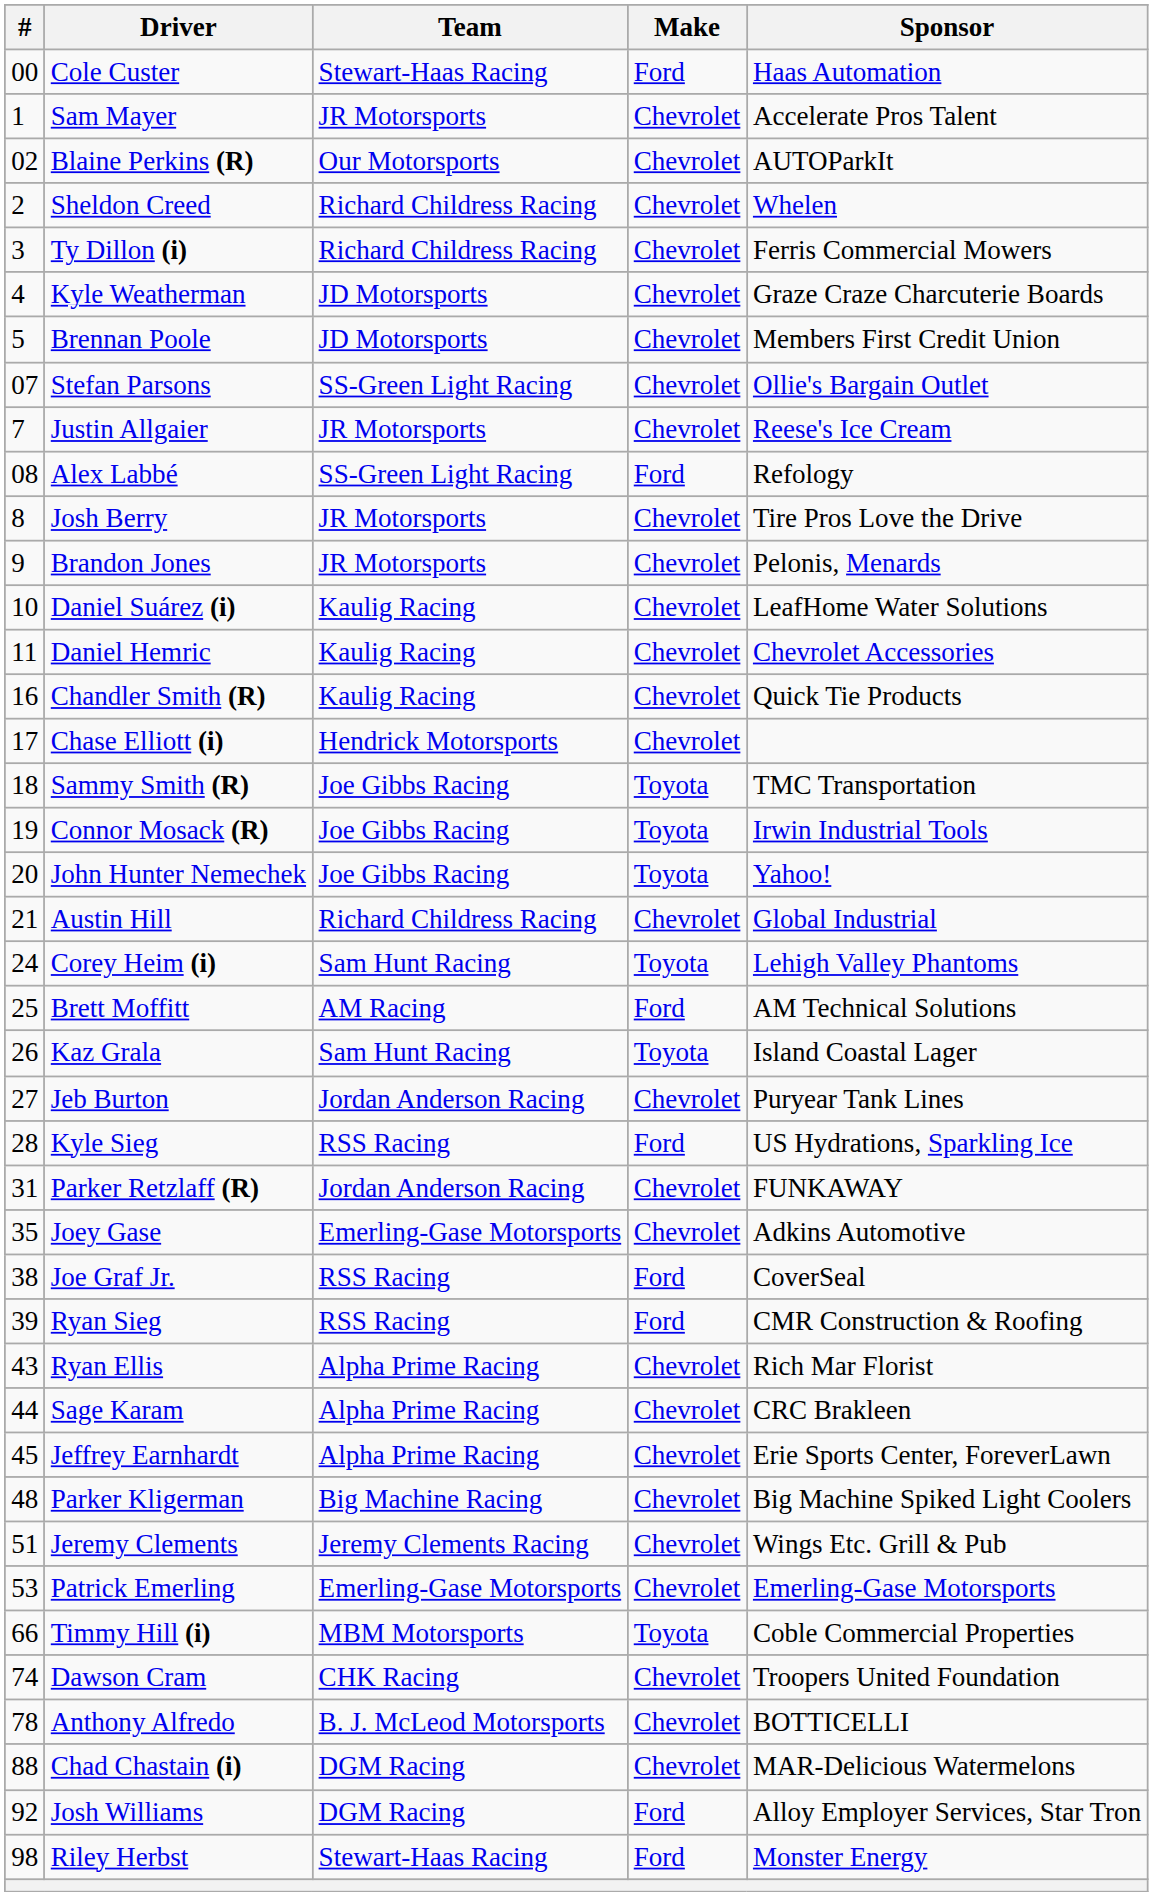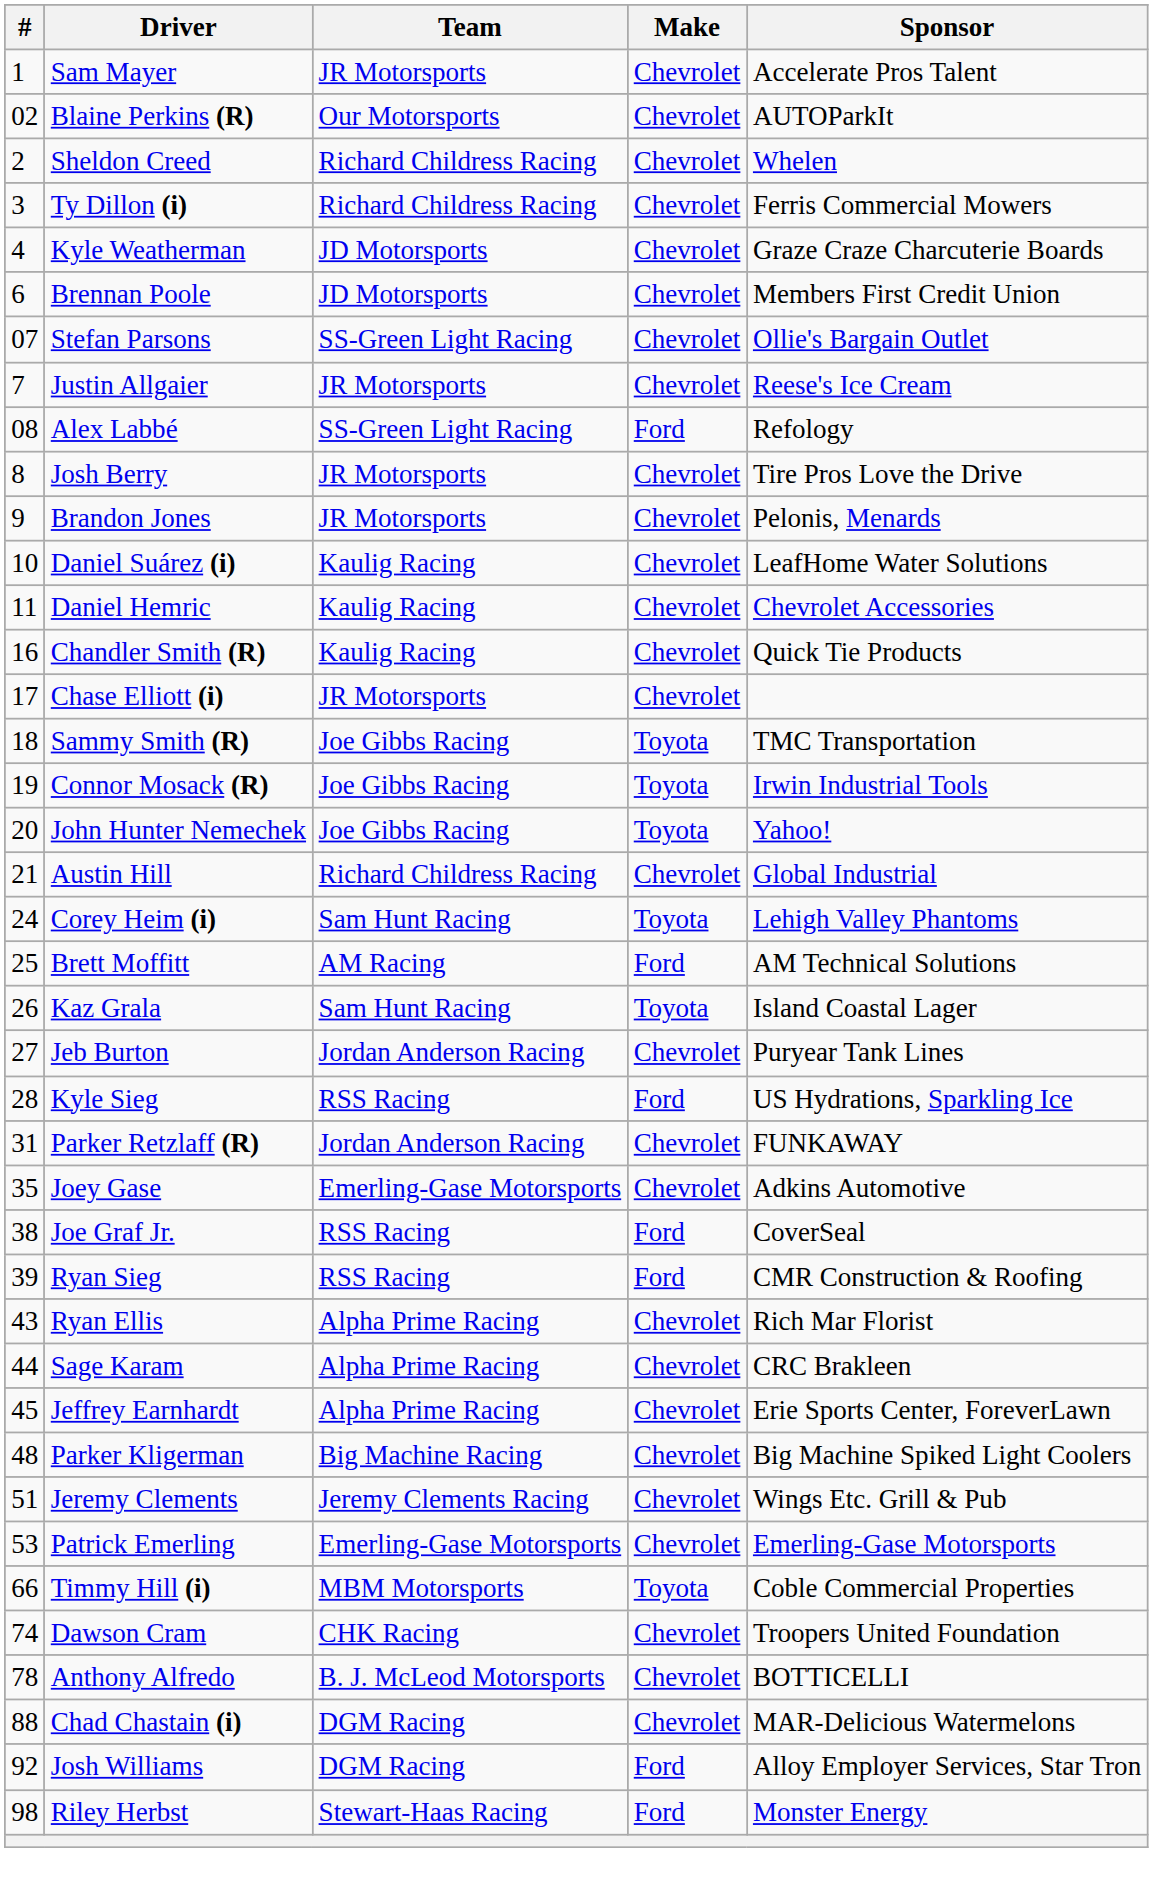 <table class="wikitable" style="font-size: 95%;">
 <tr>
 <th>#</th>
 <th>Driver</th>
 <th>Team</th>
 <th>Make</th>
 <th>Sponsor</th>
-</tr>
-<tr>
-<td>00</td>
-<td><a href='#'>Cole Custer</a></td>
-<td><a href='#'>Stewart-Haas Racing</a></td>
-<td><a href='#'>Ford</a></td>
-<td><a href='#'>Haas Automation</a></td>
 </tr>
 <tr>
 <td>1</td>
 <td><a href='#'>Sam Mayer</a></td>
 <td><a href='#'>JR Motorsports</a></td>
 <td><a href='#'>Chevrolet</a></td>
 <td>Accelerate Pros Talent</td>
 </tr>
 <tr>
 <td>02</td>
 <td><a href='#'>Blaine Perkins</a> <strong>(R)</strong></td>
 <td><a href='#'>Our Motorsports</a></td>
 <td><a href='#'>Chevrolet</a></td>
 <td>AUTOParkIt</td>
 </tr>
 <tr>
 <td>2</td>
 <td><a href='#'>Sheldon Creed</a></td>
 <td><a href='#'>Richard Childress Racing</a></td>
 <td><a href='#'>Chevrolet</a></td>
 <td><a href='#'>Whelen</a></td>
 </tr>
 <tr>
 <td>3</td>
 <td><a href='#'>Ty Dillon</a> <strong>(i)</strong></td>
 <td><a href='#'>Richard Childress Racing</a></td>
 <td><a href='#'>Chevrolet</a></td>
 <td>Ferris Commercial Mowers</td>
 </tr>
 <tr>
 <td>4</td>
 <td><a href='#'>Kyle Weatherman</a></td>
 <td><a href='#'>JD Motorsports</a></td>
 <td><a href='#'>Chevrolet</a></td>
 <td>Graze Craze Charcuterie Boards</td>
 </tr>
 <tr>
-<td>5</td>
+<td>6</td>
 <td><a href='#'>Brennan Poole</a></td>
 <td><a href='#'>JD Motorsports</a></td>
 <td><a href='#'>Chevrolet</a></td>
 <td>Members First Credit Union</td>
 </tr>
 <tr>
 <td>07</td>
 <td><a href='#'>Stefan Parsons</a></td>
 <td><a href='#'>SS-Green Light Racing</a></td>
 <td><a href='#'>Chevrolet</a></td>
 <td><a href='#'>Ollie's Bargain Outlet</a></td>
 </tr>
 <tr>
 <td>7</td>
 <td><a href='#'>Justin Allgaier</a></td>
 <td><a href='#'>JR Motorsports</a></td>
 <td><a href='#'>Chevrolet</a></td>
 <td><a href='#'>Reese's Ice Cream</a></td>
 </tr>
 <tr>
 <td>08</td>
 <td><a href='#'>Alex Labbé</a></td>
 <td><a href='#'>SS-Green Light Racing</a></td>
 <td><a href='#'>Ford</a></td>
 <td>Refology</td>
 </tr>
 <tr>
 <td>8</td>
 <td><a href='#'>Josh Berry</a></td>
 <td><a href='#'>JR Motorsports</a></td>
 <td><a href='#'>Chevrolet</a></td>
 <td>Tire Pros Love the Drive</td>
 </tr>
 <tr>
 <td>9</td>
 <td><a href='#'>Brandon Jones</a></td>
 <td><a href='#'>JR Motorsports</a></td>
 <td><a href='#'>Chevrolet</a></td>
 <td>Pelonis, <a href='#'>Menards</a></td>
 </tr>
 <tr>
 <td>10</td>
 <td><a href='#'>Daniel Suárez</a> <strong>(i)</strong></td>
 <td><a href='#'>Kaulig Racing</a></td>
 <td><a href='#'>Chevrolet</a></td>
 <td>LeafHome Water Solutions</td>
 </tr>
 <tr>
 <td>11</td>
 <td><a href='#'>Daniel Hemric</a></td>
 <td><a href='#'>Kaulig Racing</a></td>
 <td><a href='#'>Chevrolet</a></td>
 <td><a href='#'>Chevrolet Accessories</a></td>
 </tr>
 <tr>
 <td>16</td>
 <td><a href='#'>Chandler Smith</a> <strong>(R)</strong></td>
 <td><a href='#'>Kaulig Racing</a></td>
 <td><a href='#'>Chevrolet</a></td>
 <td>Quick Tie Products</td>
 </tr>
 <tr>
 <td>17</td>
 <td nowrap=""><a href='#'>Chase Elliott</a> <strong>(i)</strong></td>
-<td><a href='#'>Hendrick Motorsports</a></td>
+<td><a href='#'>JR Motorsports</a></td>
 <td><a href='#'>Chevrolet</a></td>
 <td> </td>
 </tr>
 <tr>
 <td>18</td>
 <td><a href='#'>Sammy Smith</a> <strong>(R)</strong></td>
 <td><a href='#'>Joe Gibbs Racing</a></td>
 <td><a href='#'>Toyota</a></td>
 <td>TMC Transportation</td>
 </tr>
 <tr>
 <td>19</td>
 <td><a href='#'>Connor Mosack</a> <strong>(R)</strong></td>
 <td><a href='#'>Joe Gibbs Racing</a></td>
 <td><a href='#'>Toyota</a></td>
 <td><a href='#'>Irwin Industrial Tools</a></td>
 </tr>
 <tr>
 <td>20</td>
 <td><a href='#'>John Hunter Nemechek</a></td>
 <td><a href='#'>Joe Gibbs Racing</a></td>
 <td><a href='#'>Toyota</a></td>
 <td><a href='#'>Yahoo!</a></td>
 </tr>
 <tr>
 <td>21</td>
 <td><a href='#'>Austin Hill</a></td>
 <td><a href='#'>Richard Childress Racing</a></td>
 <td><a href='#'>Chevrolet</a></td>
 <td><a href='#'>Global Industrial</a></td>
 </tr>
 <tr>
 <td>24</td>
 <td><a href='#'>Corey Heim</a> <strong>(i)</strong></td>
 <td><a href='#'>Sam Hunt Racing</a></td>
 <td><a href='#'>Toyota</a></td>
 <td><a href='#'>Lehigh Valley Phantoms</a></td>
 </tr>
 <tr>
 <td>25</td>
 <td><a href='#'>Brett Moffitt</a></td>
 <td><a href='#'>AM Racing</a></td>
 <td><a href='#'>Ford</a></td>
 <td>AM Technical Solutions</td>
 </tr>
 <tr>
 <td>26</td>
 <td><a href='#'>Kaz Grala</a></td>
 <td><a href='#'>Sam Hunt Racing</a></td>
 <td><a href='#'>Toyota</a></td>
 <td>Island Coastal Lager</td>
 </tr>
 <tr>
 <td>27</td>
 <td><a href='#'>Jeb Burton</a></td>
 <td nowrap=""><a href='#'>Jordan Anderson Racing</a></td>
 <td><a href='#'>Chevrolet</a></td>
 <td>Puryear Tank Lines</td>
 </tr>
 <tr>
 <td>28</td>
 <td><a href='#'>Kyle Sieg</a></td>
 <td nowrap=""><a href='#'>RSS Racing</a></td>
 <td><a href='#'>Ford</a></td>
 <td>US Hydrations, <a href='#'>Sparkling Ice</a></td>
 </tr>
 <tr>
 <td>31</td>
 <td><a href='#'>Parker Retzlaff</a> <strong>(R)</strong></td>
 <td><a href='#'>Jordan Anderson Racing</a></td>
 <td><a href='#'>Chevrolet</a></td>
 <td>FUNKAWAY</td>
 </tr>
 <tr>
 <td>35</td>
 <td><a href='#'>Joey Gase</a></td>
 <td><a href='#'>Emerling-Gase Motorsports</a></td>
 <td><a href='#'>Chevrolet</a></td>
 <td>Adkins Automotive</td>
 </tr>
 <tr>
 <td>38</td>
 <td><a href='#'>Joe Graf Jr.</a></td>
 <td><a href='#'>RSS Racing</a></td>
 <td><a href='#'>Ford</a></td>
 <td>CoverSeal</td>
 </tr>
 <tr>
 <td>39</td>
 <td><a href='#'>Ryan Sieg</a></td>
 <td><a href='#'>RSS Racing</a></td>
 <td><a href='#'>Ford</a></td>
 <td>CMR Construction & Roofing</td>
 </tr>
 <tr>
 <td>43</td>
 <td><a href='#'>Ryan Ellis</a></td>
 <td><a href='#'>Alpha Prime Racing</a></td>
 <td><a href='#'>Chevrolet</a></td>
 <td>Rich Mar Florist</td>
 </tr>
 <tr>
 <td>44</td>
 <td><a href='#'>Sage Karam</a></td>
 <td><a href='#'>Alpha Prime Racing</a></td>
 <td><a href='#'>Chevrolet</a></td>
 <td>CRC Brakleen</td>
 </tr>
 <tr>
 <td>45</td>
 <td><a href='#'>Jeffrey Earnhardt</a></td>
 <td><a href='#'>Alpha Prime Racing</a></td>
 <td><a href='#'>Chevrolet</a></td>
 <td>Erie Sports Center, ForeverLawn</td>
 </tr>
 <tr>
 <td>48</td>
 <td><a href='#'>Parker Kligerman</a></td>
 <td><a href='#'>Big Machine Racing</a></td>
 <td><a href='#'>Chevrolet</a></td>
 <td>Big Machine Spiked Light Coolers</td>
 </tr>
 <tr>
 <td>51</td>
 <td><a href='#'>Jeremy Clements</a></td>
 <td><a href='#'>Jeremy Clements Racing</a></td>
 <td><a href='#'>Chevrolet</a></td>
 <td>Wings Etc. Grill & Pub</td>
 </tr>
 <tr>
 <td>53</td>
 <td><a href='#'>Patrick Emerling</a></td>
 <td><a href='#'>Emerling-Gase Motorsports</a></td>
 <td><a href='#'>Chevrolet</a></td>
 <td><a href='#'>Emerling-Gase Motorsports</a></td>
 </tr>
 <tr>
 <td>66</td>
 <td><a href='#'>Timmy Hill</a> <strong>(i)</strong></td>
 <td><a href='#'>MBM Motorsports</a></td>
 <td><a href='#'>Toyota</a></td>
 <td>Coble Commercial Properties</td>
 </tr>
 <tr>
 <td>74</td>
 <td><a href='#'>Dawson Cram</a></td>
 <td><a href='#'>CHK Racing</a></td>
 <td><a href='#'>Chevrolet</a></td>
 <td>Troopers United Foundation</td>
 </tr>
 <tr>
 <td>78</td>
 <td><a href='#'>Anthony Alfredo</a></td>
 <td><a href='#'>B. J. McLeod Motorsports</a></td>
 <td><a href='#'>Chevrolet</a></td>
 <td>BOTTICELLI</td>
 </tr>
 <tr>
 <td>88</td>
 <td><a href='#'>Chad Chastain</a> <strong>(i)</strong></td>
 <td><a href='#'>DGM Racing</a></td>
 <td><a href='#'>Chevrolet</a></td>
 <td>MAR-Delicious Watermelons</td>
 </tr>
 <tr>
 <td>92</td>
 <td><a href='#'>Josh Williams</a></td>
 <td><a href='#'>DGM Racing</a></td>
 <td><a href='#'>Ford</a></td>
 <td>Alloy Employer Services, Star Tron</td>
 </tr>
 <tr>
 <td>98</td>
 <td><a href='#'>Riley Herbst</a></td>
 <td><a href='#'>Stewart-Haas Racing</a></td>
 <td><a href='#'>Ford</a></td>
 <td><a href='#'>Monster Energy</a></td>
 </tr>
 <tr>
 <th colspan="5"></th>
 </tr>
 </table>
